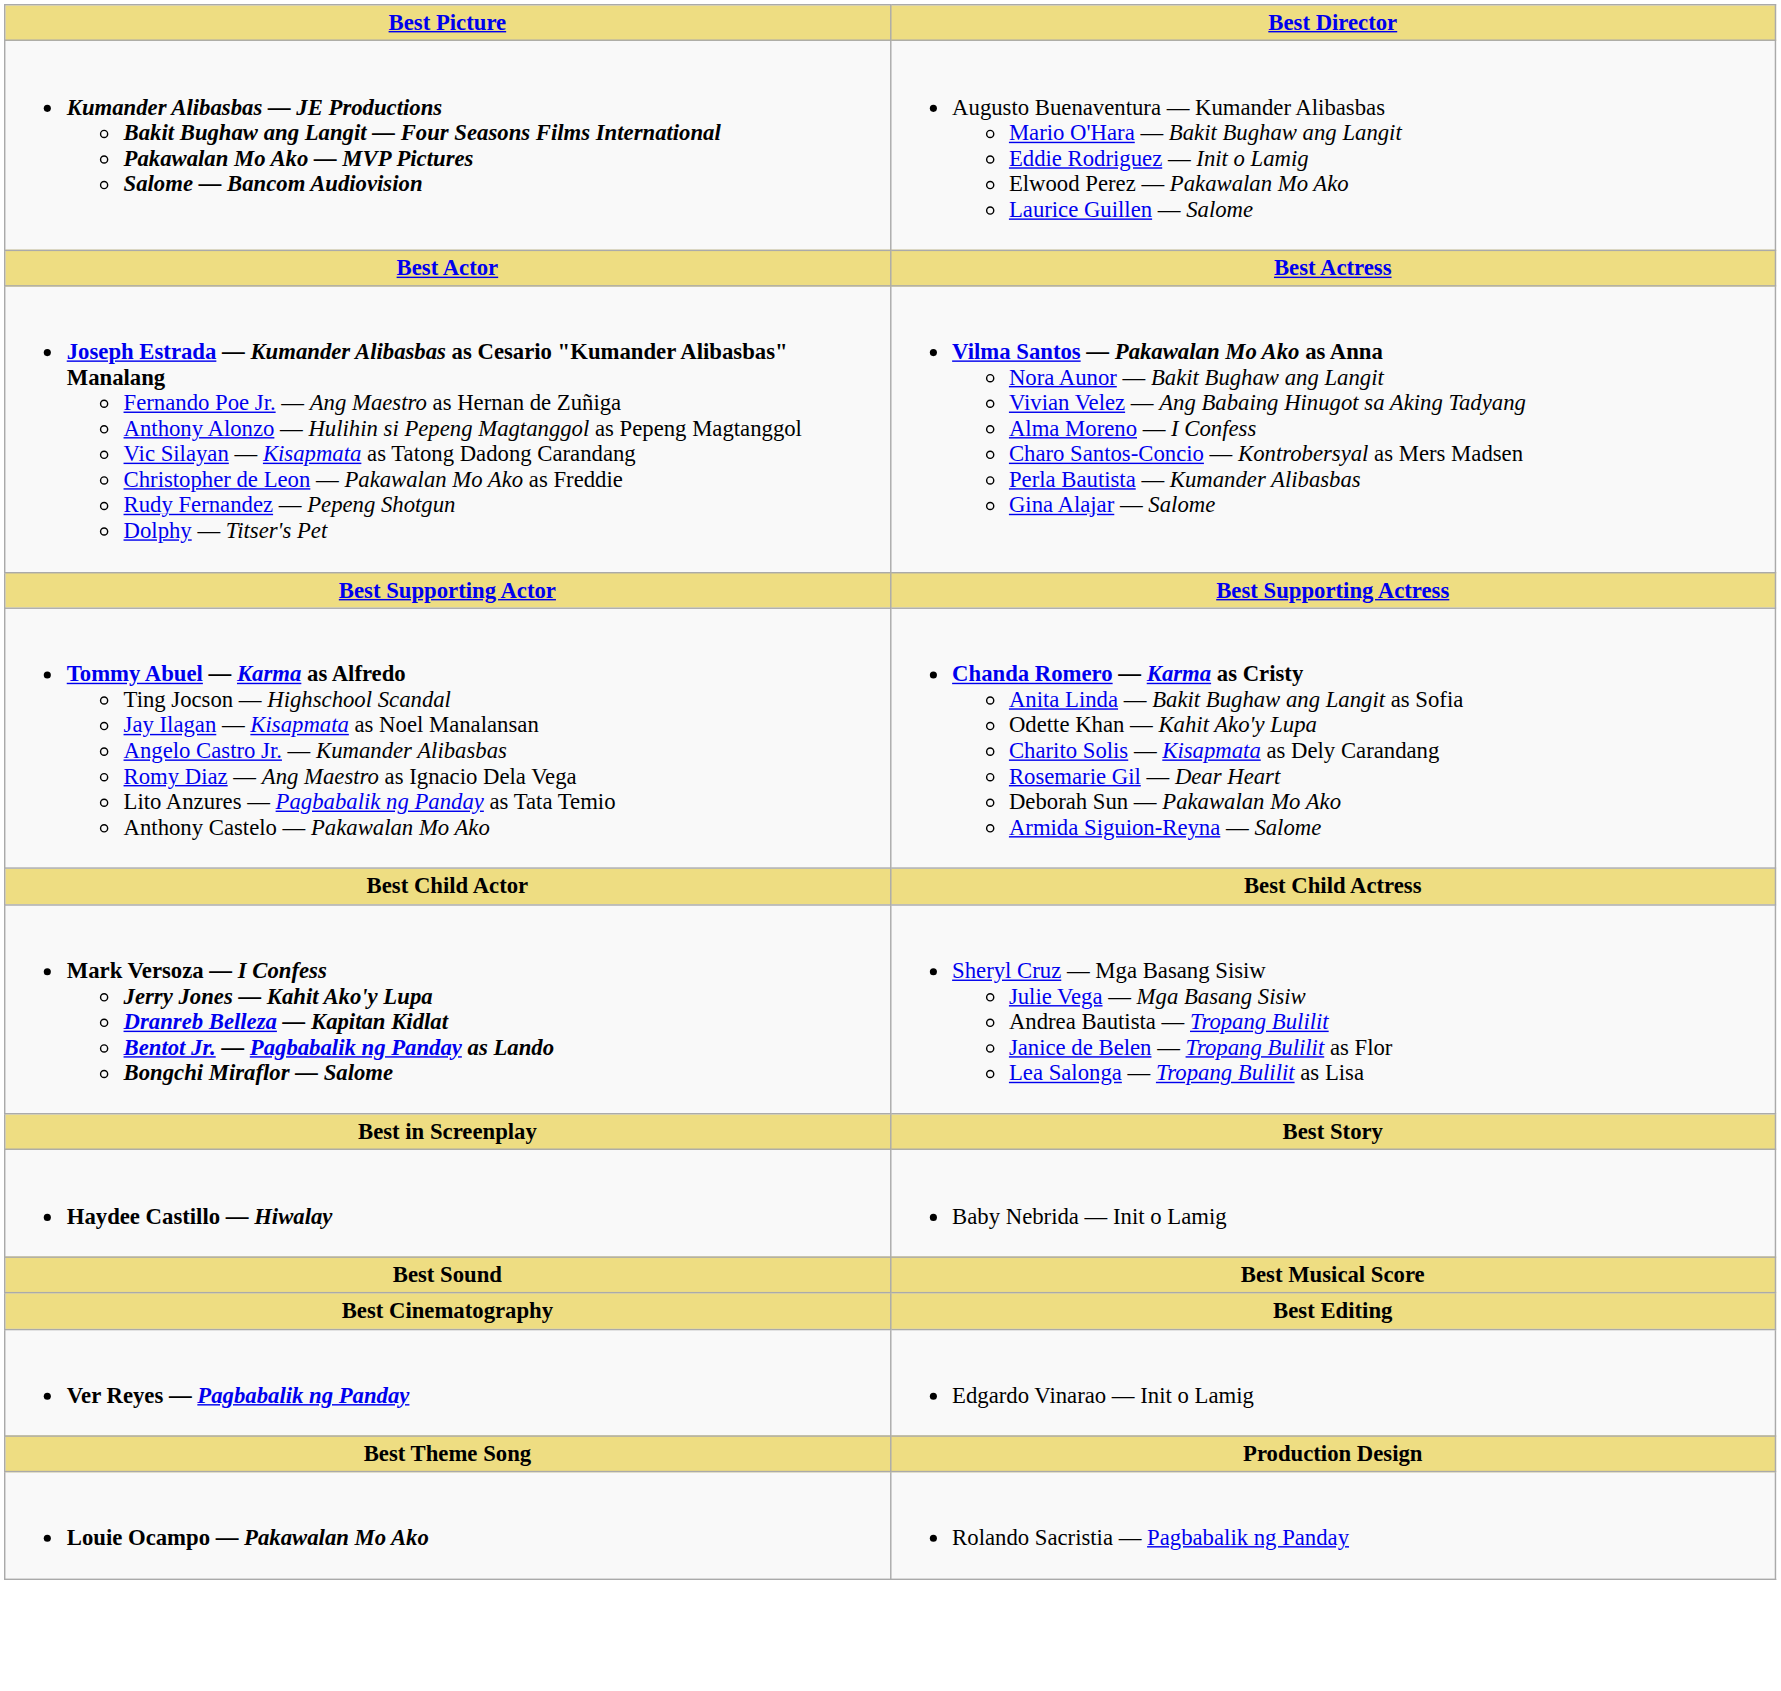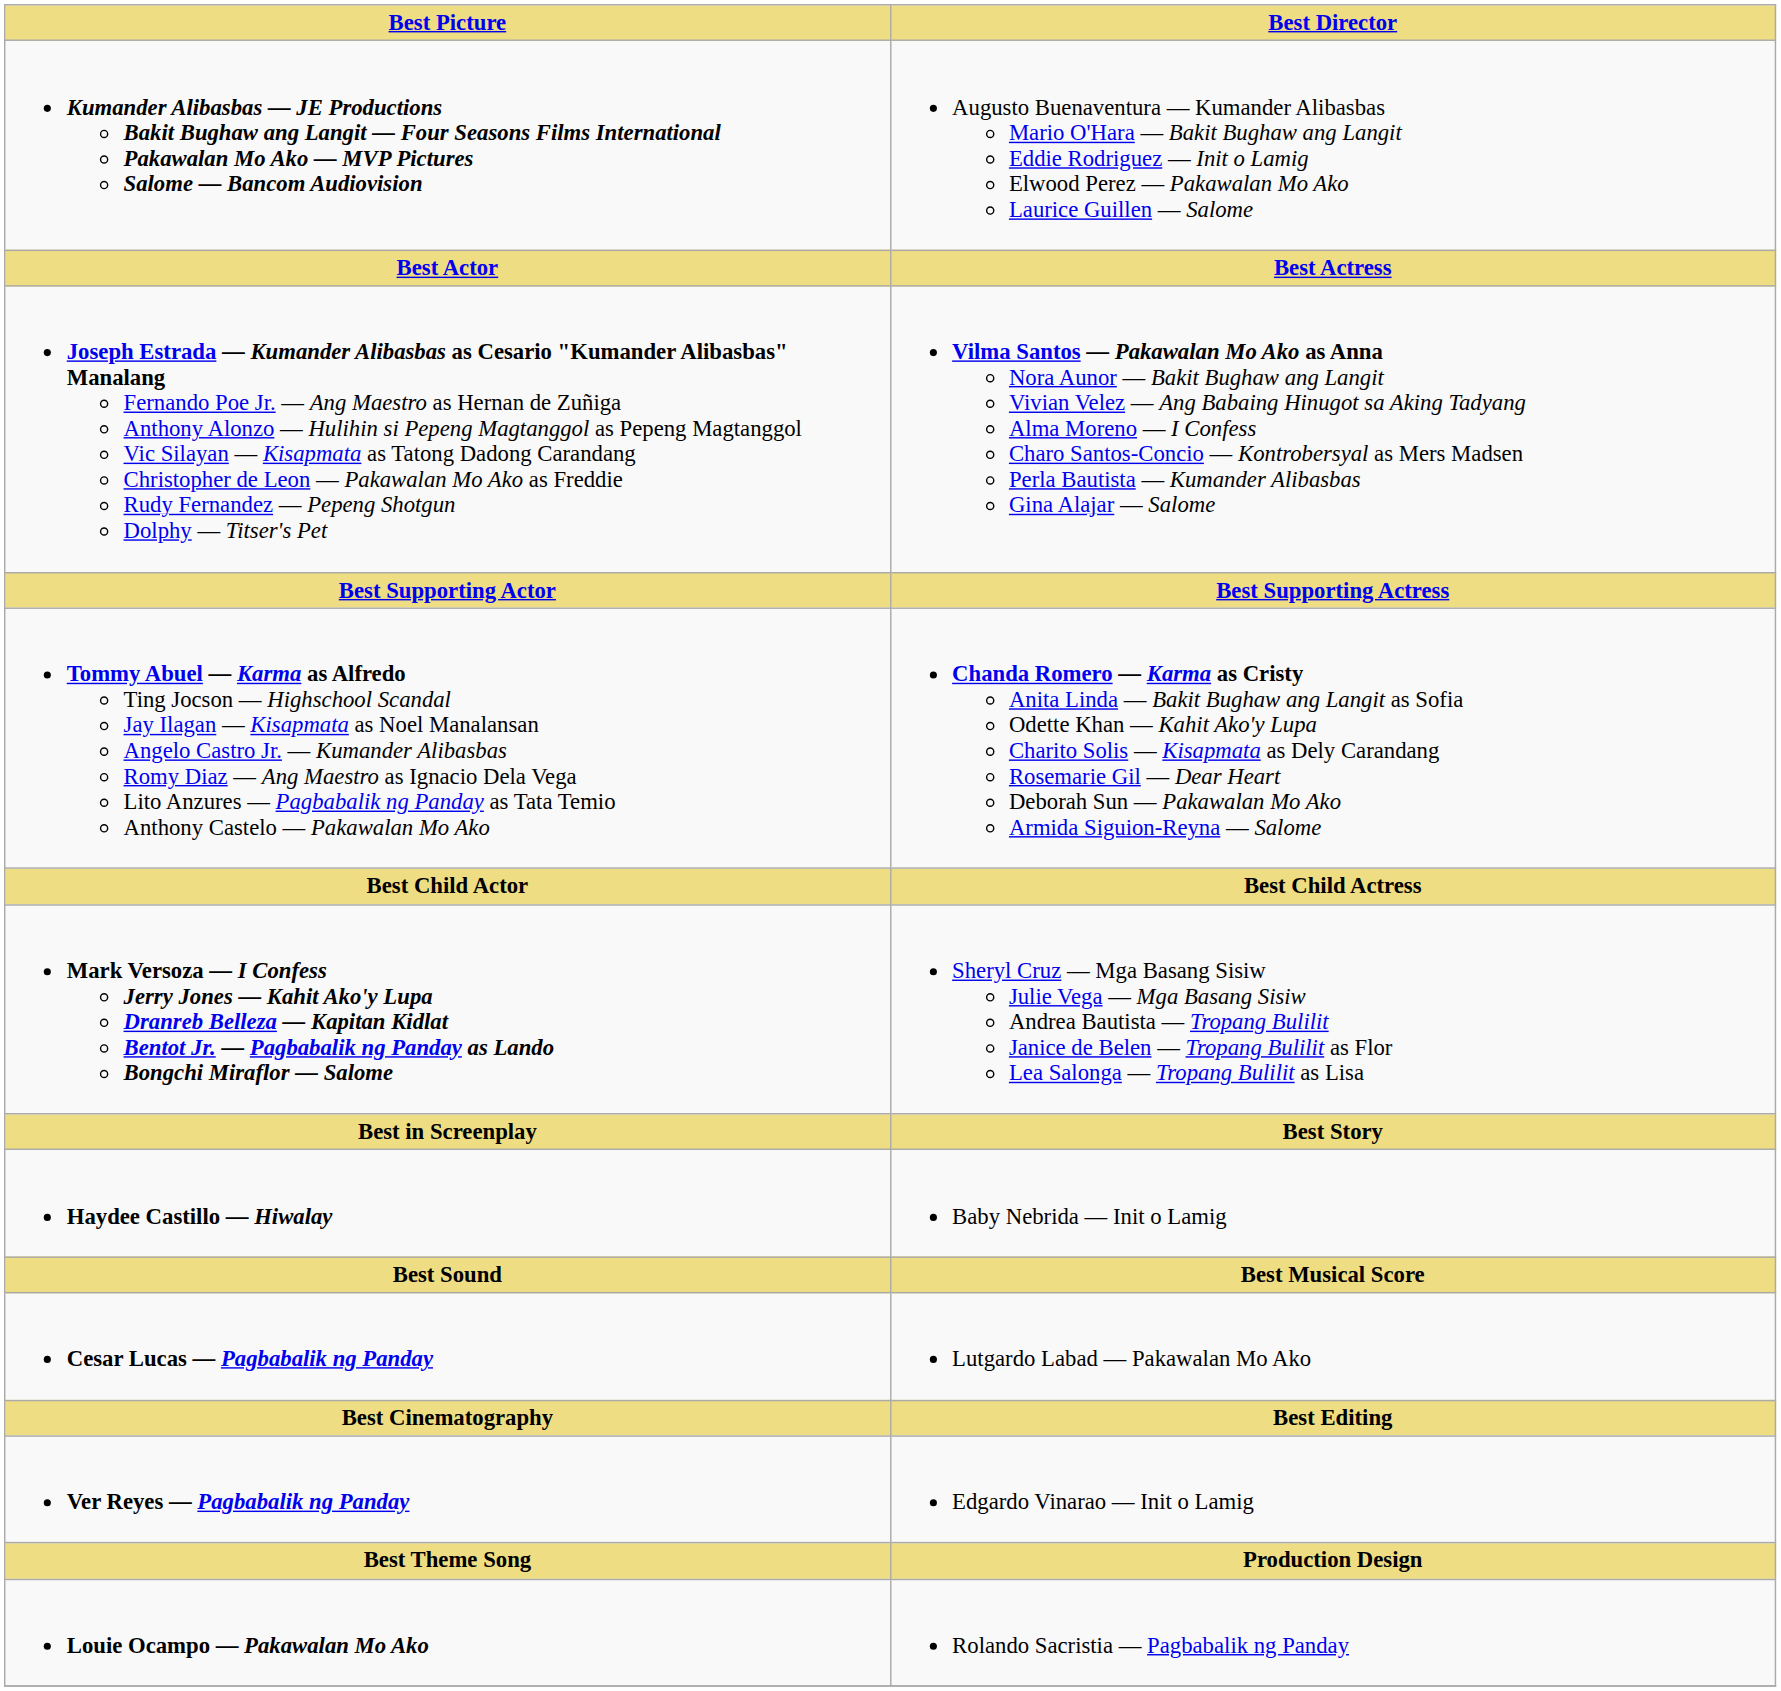 <table class=wikitable>
 <tr>
 <th style="background:#EEDD82; width:50%"><a href='#'>Best Picture</a></th>
 <th style="background:#EEDD82; width:50%"><a href='#'>Best Director</a></th>
 </tr>
 <tr>
 <td valign="top"><br><ul><li><strong><em>Kumander Alibasbas<em> — JE Productions<strong><ul><li></em>Bakit Bughaw ang Langit<em> — Four Seasons Films International</li><li></em>Pakawalan Mo Ako<em> — MVP Pictures</li><li></em>Salome<em> — Bancom Audiovision</li></ul></li></ul></td>
 <td valign="top"><br><ul><li></strong>Augusto Buenaventura — </em>Kumander Alibasbas</em></strong><ul><li><a href='#'>Mario O'Hara</a> — <em>Bakit Bughaw ang Langit</em></li><li><a href='#'>Eddie Rodriguez</a> — <em>Init o Lamig</em></li><li>Elwood Perez — <em> Pakawalan Mo Ako</em></li><li><a href='#'>Laurice Guillen</a> — <em>Salome</em></li></ul></li></ul></td>
 </tr>
 <tr>
 <th style="background:#EEDD82; width:50%"><a href='#'>Best Actor</a></th>
 <th style="background:#EEDD82; width:50%"><a href='#'>Best Actress</a></th>
 </tr>
 <tr>
 <td valign="top"><br><ul><li><strong><a href='#'>Joseph Estrada</a> — <em>Kumander Alibasbas</em> as Cesario "Kumander Alibasbas" Manalang</strong><ul><li><a href='#'>Fernando Poe Jr.</a> — <em>Ang Maestro</em> as Hernan de Zuñiga</li><li><a href='#'>Anthony Alonzo</a> — <em>Hulihin si Pepeng Magtanggol</em> as Pepeng Magtanggol</li><li><a href='#'>Vic Silayan</a> — <em><a href='#'>Kisapmata</a></em> as Tatong Dadong Carandang</li><li><a href='#'>Christopher de Leon</a> — <em>Pakawalan Mo Ako</em> as Freddie</li><li><a href='#'>Rudy Fernandez</a> — <em>Pepeng Shotgun</em></li><li><a href='#'>Dolphy</a> — <em>Titser's Pet</em></li></ul></li></ul></td>
 <td valign="top"><br><ul><li><strong><a href='#'>Vilma Santos</a> — <em>Pakawalan Mo Ako</em> as Anna</strong><ul><li><a href='#'>Nora Aunor</a> — <em>Bakit Bughaw ang Langit</em></li><li><a href='#'>Vivian Velez</a> — <em>Ang Babaing Hinugot sa Aking Tadyang</em></li><li><a href='#'>Alma Moreno</a> — <em>I Confess</em></li><li><a href='#'>Charo Santos-Concio</a> — <em>Kontrobersyal</em> as Mers Madsen</li><li><a href='#'>Perla Bautista</a> — <em>Kumander Alibasbas</em></li><li><a href='#'>Gina Alajar</a> — <em>Salome</em></li></ul></li></ul></td>
 </tr>
 <tr>
 <th style="background:#EEDD82; width:50%"><a href='#'>Best Supporting Actor</a></th>
 <th style="background:#EEDD82; width:50%"><a href='#'>Best Supporting Actress</a></th>
 </tr>
 <tr>
 <td valign="top"><br><ul><li><strong><a href='#'>Tommy Abuel</a> — <em><a href='#'>Karma</a></em> as Alfredo</strong><ul><li>Ting Jocson — <em>Highschool Scandal</em></li><li><a href='#'>Jay Ilagan</a> — <em><a href='#'>Kisapmata</a></em> as Noel Manalansan</li><li><a href='#'>Angelo Castro Jr.</a> — <em>Kumander Alibasbas</em></li><li><a href='#'>Romy Diaz</a> — <em>Ang Maestro</em> as Ignacio Dela Vega</li><li>Lito Anzures — <em><a href='#'>Pagbabalik ng Panday</a></em> as Tata Temio</li><li>Anthony Castelo — <em>Pakawalan Mo Ako</em></li></ul></li></ul></td>
 <td valign="top"><br><ul><li><strong><a href='#'>Chanda Romero</a> — <em><a href='#'>Karma</a></em> as Cristy</strong><ul><li><a href='#'>Anita Linda</a> — <em>Bakit Bughaw ang Langit</em> as Sofia</li><li>Odette Khan — <em>Kahit Ako'y Lupa</em></li><li><a href='#'>Charito Solis</a> — <em><a href='#'>Kisapmata</a></em> as Dely Carandang</li><li><a href='#'>Rosemarie Gil</a> — <em>Dear Heart</em></li><li>Deborah Sun — <em>Pakawalan Mo Ako</em></li><li><a href='#'>Armida Siguion-Reyna</a> — <em>Salome</em></li></ul></li></ul></td>
 </tr>
 <tr>
 <th style="background:#EEDD82; width:50%">Best Child Actor</th>
 <th style="background:#EEDD82; width:50%">Best Child Actress</th>
 </tr>
 <tr>
 <td valign="top"><br><ul><li><strong>Mark Versoza — <em>I Confess<strong><em><ul><li>Jerry Jones — </em>Kahit Ako'y Lupa<em></li><li><a href='#'>Dranreb Belleza</a> — </em>Kapitan Kidlat<em></li><li><a href='#'>Bentot Jr.</a> — </em><a href='#'>Pagbabalik ng Panday</a><em> as Lando</li><li>Bongchi Miraflor — </em>Salome<em></li></ul></li></ul></td>
 <td valign="top"><br><ul><li></strong><a href='#'>Sheryl Cruz</a>  — </em>Mga Basang Sisiw</em></strong><ul><li><a href='#'>Julie Vega</a> — <em>Mga Basang Sisiw</em></li><li>Andrea Bautista — <em><a href='#'>Tropang Bulilit</a></em></li><li><a href='#'>Janice de Belen</a> — <em><a href='#'>Tropang Bulilit</a></em> as Flor</li><li><a href='#'>Lea Salonga</a> — <em><a href='#'>Tropang Bulilit</a></em> as Lisa</li></ul></li></ul></td>
 </tr>
 <tr>
 <th style="background:#EEDD82; width:50%">Best in Screenplay</th>
 <th style="background:#EEDD82; width:50%">Best Story</th>
 </tr>
 <tr>
 <td valign="top"><br><ul><li><strong>Haydee Castillo — <em>Hiwalay<strong><em></li></ul></td>
 <td valign="top"><br><ul><li></strong>Baby Nebrida — </em>Init o Lamig</em></strong></li></ul></td>
 </tr>
 <tr>
 <th style="background:#EEDD82; width:50%">Best Sound</th>
 <th style="background:#EEDD82; width:50%">Best Musical Score</th>
 </tr>
 <tr>
+<td valign="top"><br><ul><li><strong>Cesar Lucas — <em><a href='#'>Pagbabalik ng Panday</a><strong><em></li></ul></td>
+<td valign="top"><br><ul><li></strong>Lutgardo Labad — </em>Pakawalan Mo Ako</em></strong></li></ul></td>
+</tr>
+<tr>
 <th style="background:#EEDD82; width:50%">Best Cinematography</th>
 <th style="background:#EEDD82; width:50%">Best Editing</th>
 </tr>
 <tr>
 <td valign="top"><br><ul><li><strong>Ver Reyes — <em><a href='#'>Pagbabalik ng Panday</a><strong><em></li></ul></td>
 <td valign="top"><br><ul><li></strong>Edgardo Vinarao  — </em>Init o Lamig</em></strong></li></ul></td>
 </tr>
 <tr>
 <th style="background:#EEDD82; width:50%">Best Theme Song</th>
 <th style="background:#EEDD82; width:50%">Production Design</th>
 </tr>
 <tr>
 <td valign="top"><br><ul><li><strong>Louie Ocampo — <em>Pakawalan Mo Ako<strong><em></li></ul></td>
 <td valign="top"><br><ul><li></strong>Rolando Sacristia — </em><a href='#'>Pagbabalik ng Panday</a></em></strong></li></ul></td>
 </tr>
 <tr>
 </tr>
 </table>
